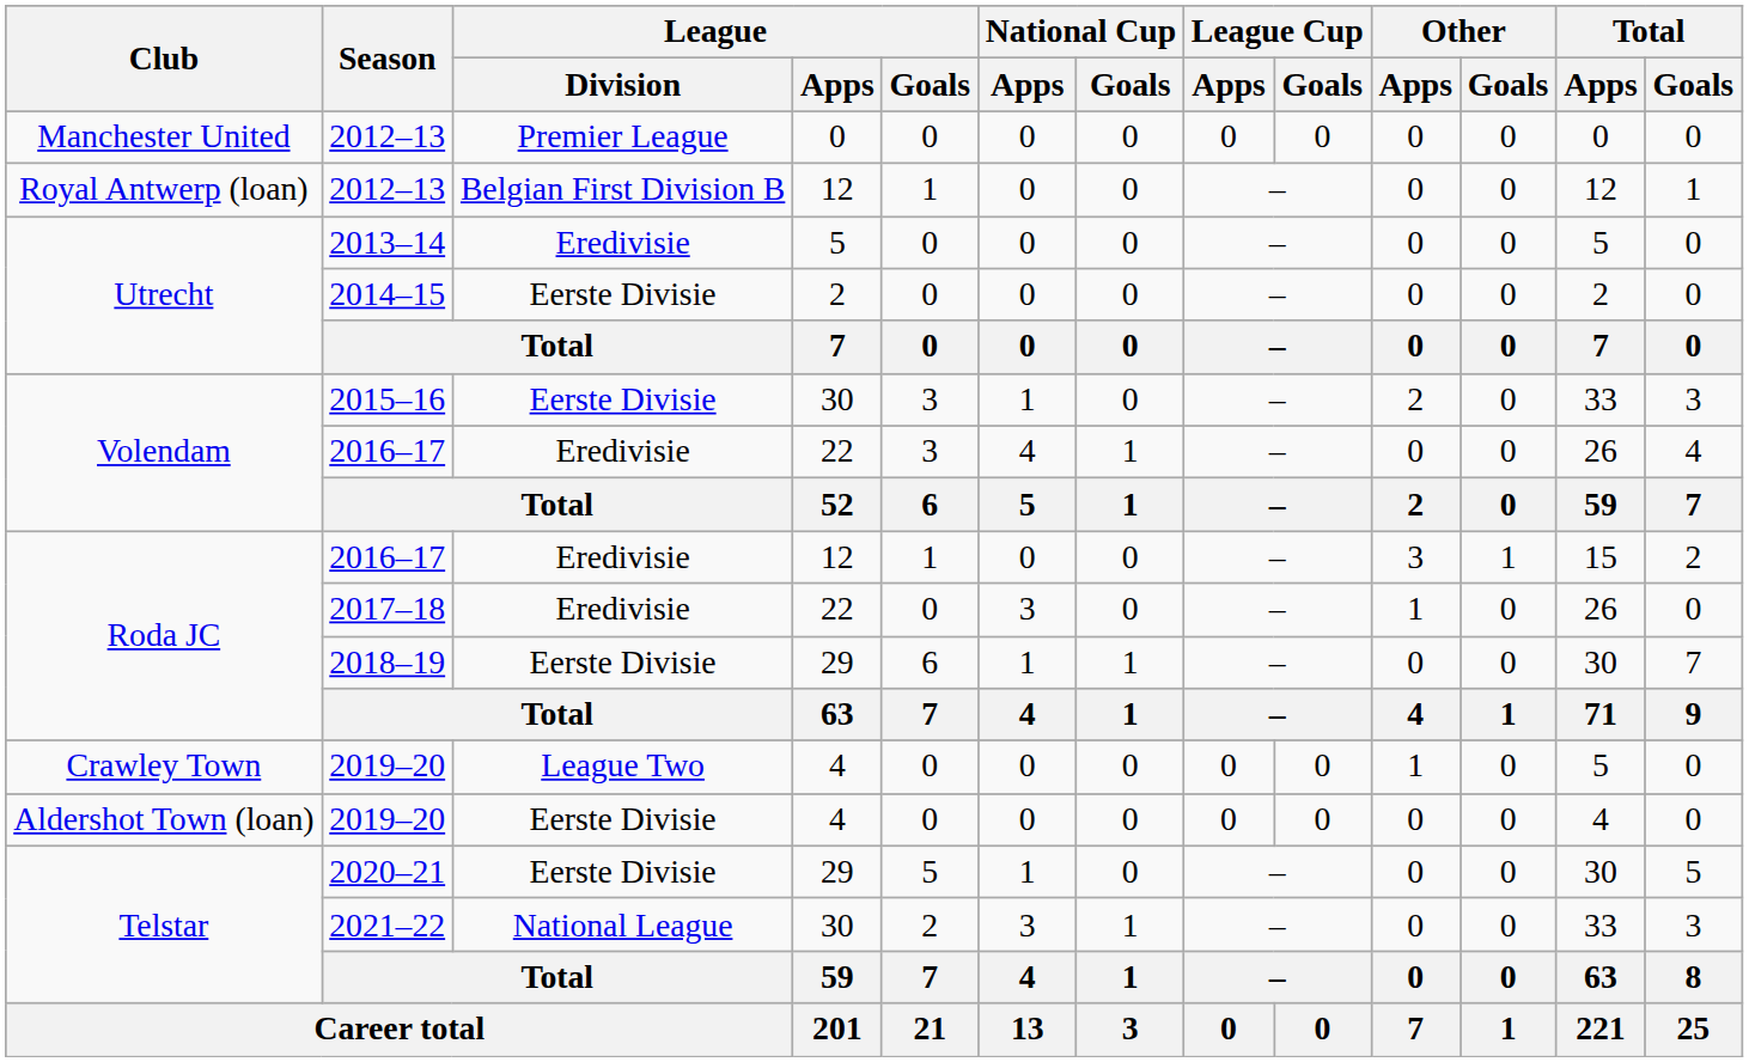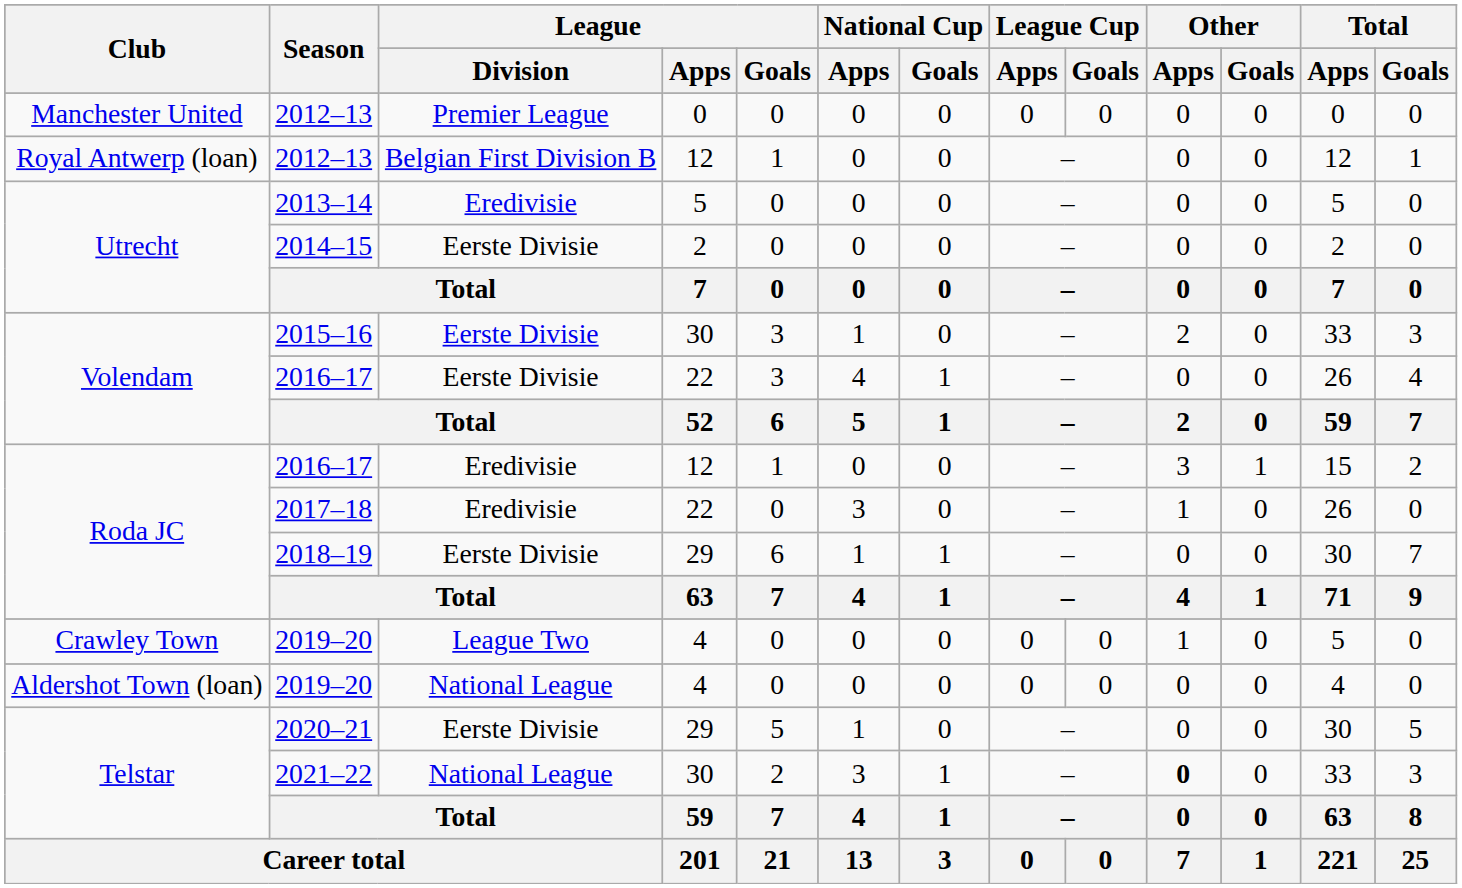 <table class="wikitable" style="text-align: center">
 <tr>
 <th rowspan="2">Club</th>
 <th rowspan="2">Season</th>
 <th colspan="3">League</th>
 <th colspan="2">National Cup</th>
 <th colspan="2">League Cup</th>
 <th colspan="2">Other</th>
 <th colspan="2">Total</th>
 </tr>
 <tr>
 <th>Division</th>
 <th>Apps</th>
 <th>Goals</th>
 <th>Apps</th>
 <th>Goals</th>
 <th>Apps</th>
 <th>Goals</th>
 <th>Apps</th>
 <th>Goals</th>
 <th>Apps</th>
 <th>Goals</th>
 </tr>
 <tr>
 <td><a href='#'>Manchester United</a></td>
 <td><a href='#'>2012–13</a></td>
 <td><a href='#'>Premier League</a></td>
 <td>0</td>
 <td>0</td>
 <td>0</td>
 <td>0</td>
 <td>0</td>
 <td>0</td>
 <td>0</td>
 <td>0</td>
 <td>0</td>
 <td>0</td>
 </tr>
 <tr>
 <td><a href='#'>Royal Antwerp</a> (loan)</td>
 <td><a href='#'>2012–13</a></td>
 <td><a href='#'>Belgian First Division B</a></td>
 <td>12</td>
 <td>1</td>
 <td>0</td>
 <td>0</td>
 <td colspan="2">–</td>
 <td>0</td>
 <td>0</td>
 <td>12</td>
 <td>1</td>
 </tr>
 <tr>
 <td rowspan="3"><a href='#'>Utrecht</a></td>
 <td><a href='#'>2013–14</a></td>
 <td><a href='#'>Eredivisie</a></td>
 <td>5</td>
 <td>0</td>
 <td>0</td>
 <td>0</td>
 <td colspan="2">–</td>
 <td>0</td>
 <td>0</td>
 <td>5</td>
 <td>0</td>
 </tr>
 <tr>
 <td><a href='#'>2014–15</a></td>
 <td>Eerste Divisie</td>
 <td>2</td>
 <td>0</td>
 <td>0</td>
 <td>0</td>
 <td colspan="2">–</td>
 <td>0</td>
 <td>0</td>
 <td>2</td>
 <td>0</td>
 </tr>
 <tr>
 <th colspan="2">Total</th>
 <th>7</th>
 <th>0</th>
 <th>0</th>
 <th>0</th>
 <th colspan="2">–</th>
 <th>0</th>
 <th>0</th>
 <th>7</th>
 <th>0</th>
 </tr>
 <tr>
 <td rowspan="3"><a href='#'>Volendam</a></td>
 <td><a href='#'>2015–16</a></td>
 <td><a href='#'>Eerste Divisie</a></td>
 <td>30</td>
 <td>3</td>
 <td>1</td>
 <td>0</td>
 <td colspan="2">–</td>
 <td>2</td>
 <td>0</td>
 <td>33</td>
 <td>3</td>
 </tr>
 <tr>
 <td><a href='#'>2016–17</a></td>
-<td>Eredivisie</td>
+<td>Eerste Divisie</td>
 <td>22</td>
 <td>3</td>
 <td>4</td>
 <td>1</td>
 <td colspan="2">–</td>
 <td>0</td>
 <td>0</td>
 <td>26</td>
 <td>4</td>
 </tr>
 <tr>
 <th colspan="2">Total</th>
 <th>52</th>
 <th>6</th>
 <th>5</th>
 <th>1</th>
 <th colspan="2">–</th>
 <th>2</th>
 <th>0</th>
 <th>59</th>
 <th>7</th>
 </tr>
 <tr>
 <td rowspan="4"><a href='#'>Roda JC</a></td>
 <td><a href='#'>2016–17</a></td>
 <td>Eredivisie</td>
 <td>12</td>
 <td>1</td>
 <td>0</td>
 <td>0</td>
 <td colspan="2">–</td>
 <td>3</td>
 <td>1</td>
 <td>15</td>
 <td>2</td>
 </tr>
 <tr>
 <td><a href='#'>2017–18</a></td>
 <td>Eredivisie</td>
 <td>22</td>
 <td>0</td>
 <td>3</td>
 <td>0</td>
 <td colspan="2">–</td>
 <td>1</td>
 <td>0</td>
 <td>26</td>
 <td>0</td>
 </tr>
 <tr>
 <td><a href='#'>2018–19</a></td>
 <td>Eerste Divisie</td>
 <td>29</td>
 <td>6</td>
 <td>1</td>
 <td>1</td>
 <td colspan="2">–</td>
 <td>0</td>
 <td>0</td>
 <td>30</td>
 <td>7</td>
 </tr>
 <tr>
 <th colspan="2">Total</th>
 <th>63</th>
 <th>7</th>
 <th>4</th>
 <th>1</th>
 <th colspan="2">–</th>
 <th>4</th>
 <th>1</th>
 <th>71</th>
 <th>9</th>
 </tr>
 <tr>
 <td><a href='#'>Crawley Town</a></td>
 <td><a href='#'>2019–20</a></td>
 <td><a href='#'>League Two</a></td>
 <td>4</td>
 <td>0</td>
 <td>0</td>
 <td>0</td>
 <td>0</td>
 <td>0</td>
 <td>1</td>
 <td>0</td>
 <td>5</td>
 <td>0</td>
 </tr>
 <tr>
 <td><a href='#'>Aldershot Town</a> (loan)</td>
 <td><a href='#'>2019–20</a></td>
-<td>Eerste Divisie</td>
+<td><a href='#'>National League</a></td>
 <td>4</td>
 <td>0</td>
 <td>0</td>
 <td>0</td>
 <td>0</td>
 <td>0</td>
 <td>0</td>
 <td>0</td>
 <td>4</td>
 <td>0</td>
 </tr>
 <tr>
 <td rowspan="3"><a href='#'>Telstar</a></td>
 <td><a href='#'>2020–21</a></td>
 <td>Eerste Divisie</td>
 <td>29</td>
 <td>5</td>
 <td>1</td>
 <td>0</td>
 <td colspan="2">–</td>
 <td>0</td>
 <td>0</td>
 <td>30</td>
 <td>5</td>
 </tr>
 <tr>
 <td><a href='#'>2021–22</a></td>
 <td><a href='#'>National League</a></td>
 <td>30</td>
 <td>2</td>
 <td>3</td>
 <td>1</td>
 <td colspan="2">–</td>
-<td>0</td>
+<td><strong>0</strong></td>
 <td>0</td>
 <td>33</td>
 <td>3</td>
 </tr>
 <tr>
 <th colspan="2">Total</th>
 <th>59</th>
 <th>7</th>
 <th>4</th>
 <th>1</th>
 <th colspan="2">–</th>
 <th>0</th>
 <th>0</th>
 <th>63</th>
 <th>8</th>
 </tr>
 <tr>
 <th colspan="3">Career total</th>
 <th>201</th>
 <th>21</th>
 <th>13</th>
 <th>3</th>
 <th>0</th>
 <th>0</th>
 <th>7</th>
 <th>1</th>
 <th>221</th>
 <th>25</th>
 </tr>
 </table>
